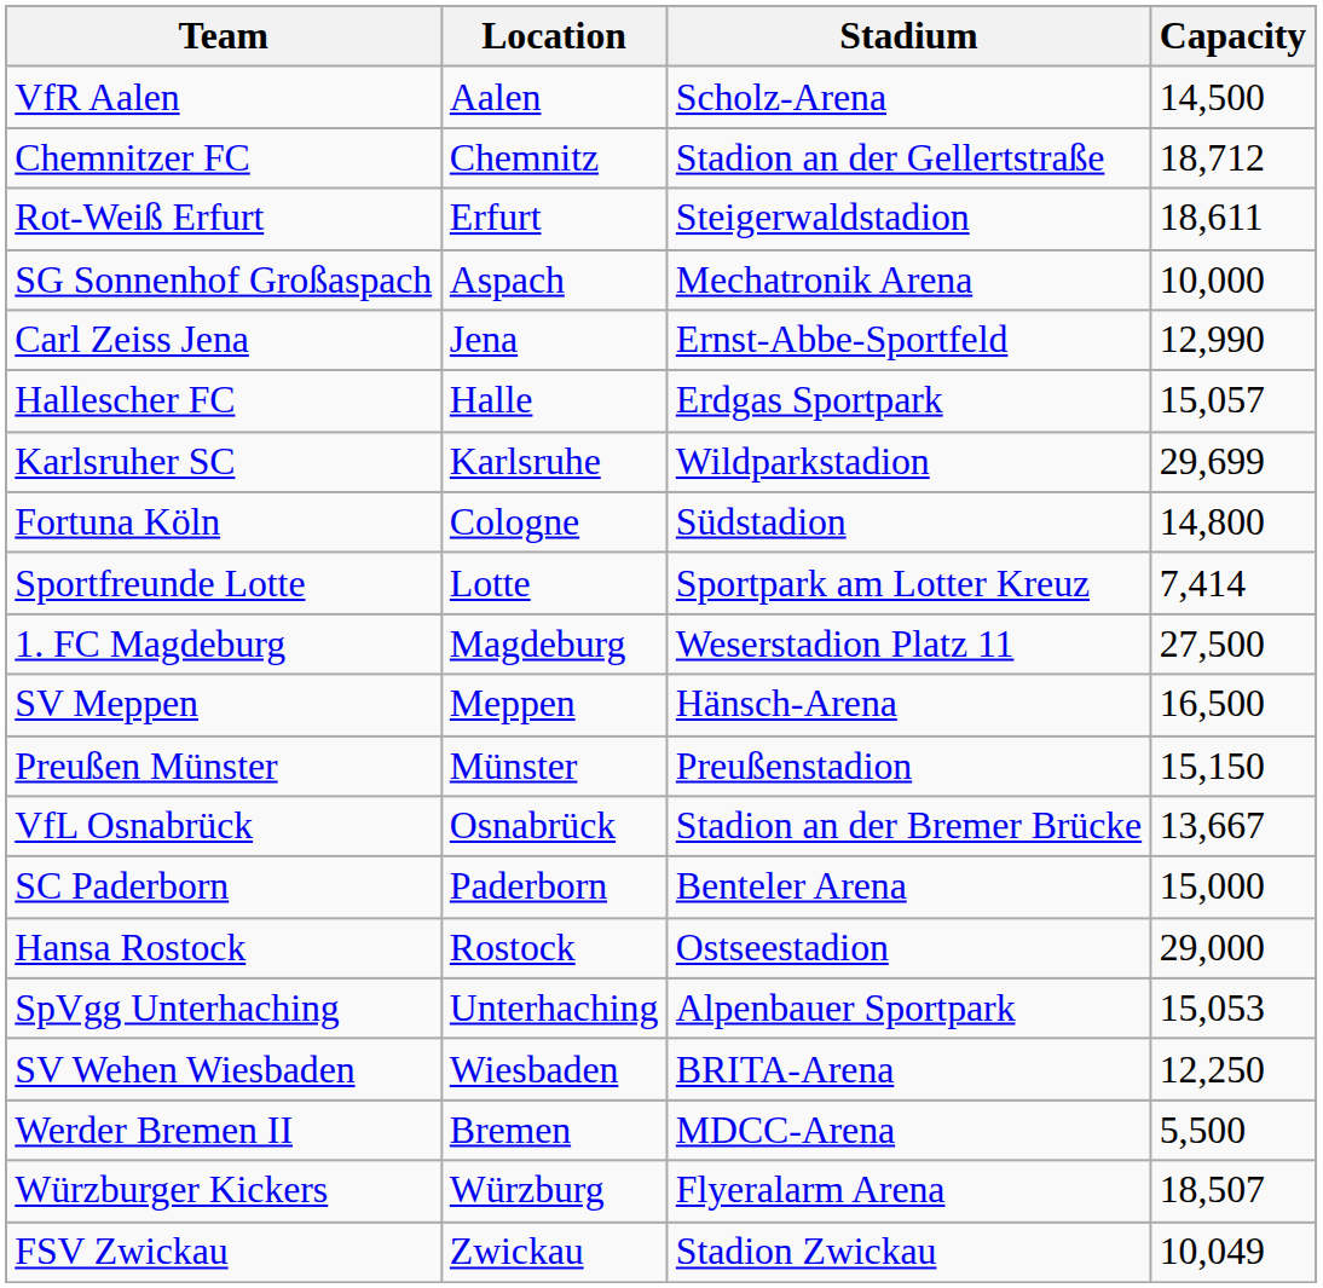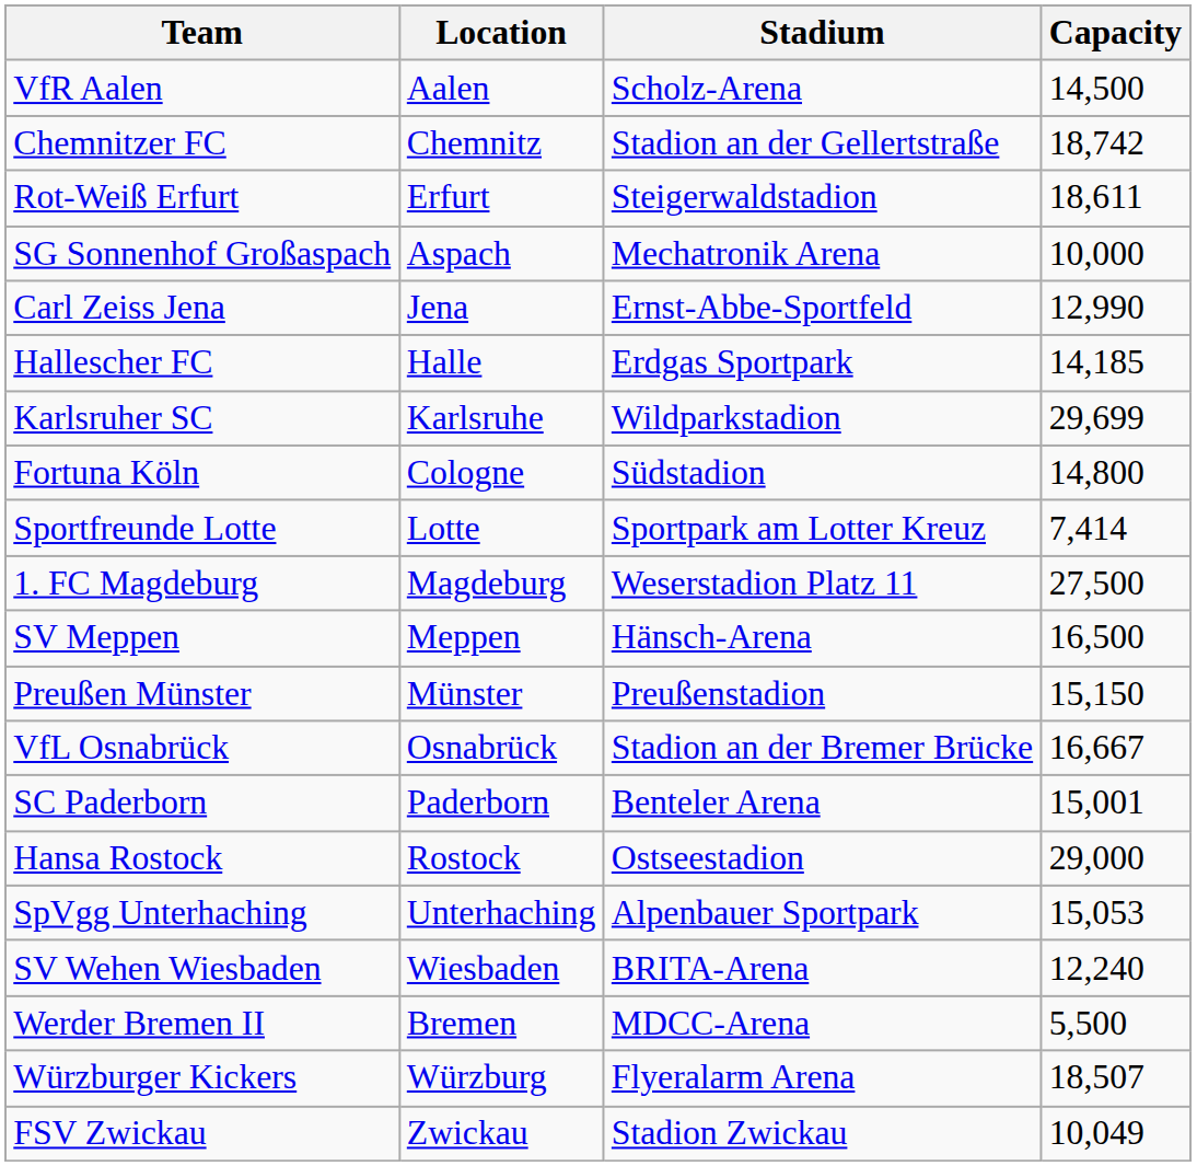 <table class="wikitable sortable" style="text-align:left;">
 <tr>
 <th>Team</th>
 <th>Location</th>
 <th>Stadium</th>
 <th>Capacity</th>
 </tr>
 <tr>
 <td><a href='#'>VfR Aalen</a></td>
 <td><a href='#'>Aalen</a></td>
 <td><a href='#'>Scholz-Arena</a></td>
 <td>14,500</td>
 </tr>
 <tr>
 <td><a href='#'>Chemnitzer FC</a></td>
 <td><a href='#'>Chemnitz</a></td>
 <td><a href='#'>Stadion an der Gellertstraße</a></td>
-<td>18,712</td>
+<td>18,742</td>
 </tr>
 <tr>
 <td><a href='#'>Rot-Weiß Erfurt</a></td>
 <td><a href='#'>Erfurt</a></td>
 <td><a href='#'>Steigerwaldstadion</a></td>
 <td>18,611</td>
 </tr>
 <tr>
 <td><a href='#'>SG Sonnenhof Großaspach</a></td>
 <td><a href='#'>Aspach</a></td>
 <td><a href='#'>Mechatronik Arena</a></td>
 <td>10,000</td>
 </tr>
 <tr>
 <td><a href='#'>Carl Zeiss Jena</a></td>
 <td><a href='#'>Jena</a></td>
 <td><a href='#'>Ernst-Abbe-Sportfeld</a></td>
 <td>12,990</td>
 </tr>
 <tr>
 <td><a href='#'>Hallescher FC</a></td>
 <td><a href='#'>Halle</a></td>
 <td><a href='#'>Erdgas Sportpark</a></td>
-<td>15,057</td>
+<td>14,185</td>
 </tr>
 <tr>
 <td><a href='#'>Karlsruher SC</a></td>
 <td><a href='#'>Karlsruhe</a></td>
 <td><a href='#'>Wildparkstadion</a></td>
 <td>29,699</td>
 </tr>
 <tr>
 <td><a href='#'>Fortuna Köln</a></td>
 <td><a href='#'>Cologne</a></td>
 <td><a href='#'>Südstadion</a></td>
 <td>14,800</td>
 </tr>
 <tr>
 <td><a href='#'>Sportfreunde Lotte</a></td>
 <td><a href='#'>Lotte</a></td>
 <td><a href='#'>Sportpark am Lotter Kreuz</a></td>
 <td>7,414</td>
 </tr>
 <tr>
 <td><a href='#'>1. FC Magdeburg</a></td>
 <td><a href='#'>Magdeburg</a></td>
 <td><a href='#'>Weserstadion Platz 11</a></td>
 <td>27,500</td>
 </tr>
 <tr>
 <td><a href='#'>SV Meppen</a></td>
 <td><a href='#'>Meppen</a></td>
 <td><a href='#'>Hänsch-Arena</a></td>
 <td>16,500</td>
 </tr>
 <tr>
 <td><a href='#'>Preußen Münster</a></td>
 <td><a href='#'>Münster</a></td>
 <td><a href='#'>Preußenstadion</a></td>
 <td>15,150</td>
 </tr>
 <tr>
 <td><a href='#'>VfL Osnabrück</a></td>
 <td><a href='#'>Osnabrück</a></td>
 <td><a href='#'>Stadion an der Bremer Brücke</a></td>
-<td>13,667</td>
+<td>16,667</td>
 </tr>
 <tr>
 <td><a href='#'>SC Paderborn</a></td>
 <td><a href='#'>Paderborn</a></td>
 <td><a href='#'>Benteler Arena</a></td>
-<td>15,000</td>
+<td>15,001</td>
 </tr>
 <tr>
 <td><a href='#'>Hansa Rostock</a></td>
 <td><a href='#'>Rostock</a></td>
 <td><a href='#'>Ostseestadion</a></td>
 <td>29,000</td>
 </tr>
 <tr>
 <td><a href='#'>SpVgg Unterhaching</a></td>
 <td><a href='#'>Unterhaching</a></td>
 <td><a href='#'>Alpenbauer Sportpark</a></td>
 <td>15,053</td>
 </tr>
 <tr>
 <td><a href='#'>SV Wehen Wiesbaden</a></td>
 <td><a href='#'>Wiesbaden</a></td>
 <td><a href='#'>BRITA-Arena</a></td>
-<td>12,250</td>
+<td>12,240</td>
 </tr>
 <tr>
 <td><a href='#'>Werder Bremen II</a></td>
 <td><a href='#'>Bremen</a></td>
 <td><a href='#'>MDCC-Arena</a></td>
 <td>5,500</td>
 </tr>
 <tr>
 <td><a href='#'>Würzburger Kickers</a></td>
 <td><a href='#'>Würzburg</a></td>
 <td><a href='#'>Flyeralarm Arena</a></td>
 <td>18,507</td>
 </tr>
 <tr>
 <td><a href='#'>FSV Zwickau</a></td>
 <td><a href='#'>Zwickau</a></td>
 <td><a href='#'>Stadion Zwickau</a></td>
 <td>10,049</td>
 </tr>
 </table>
